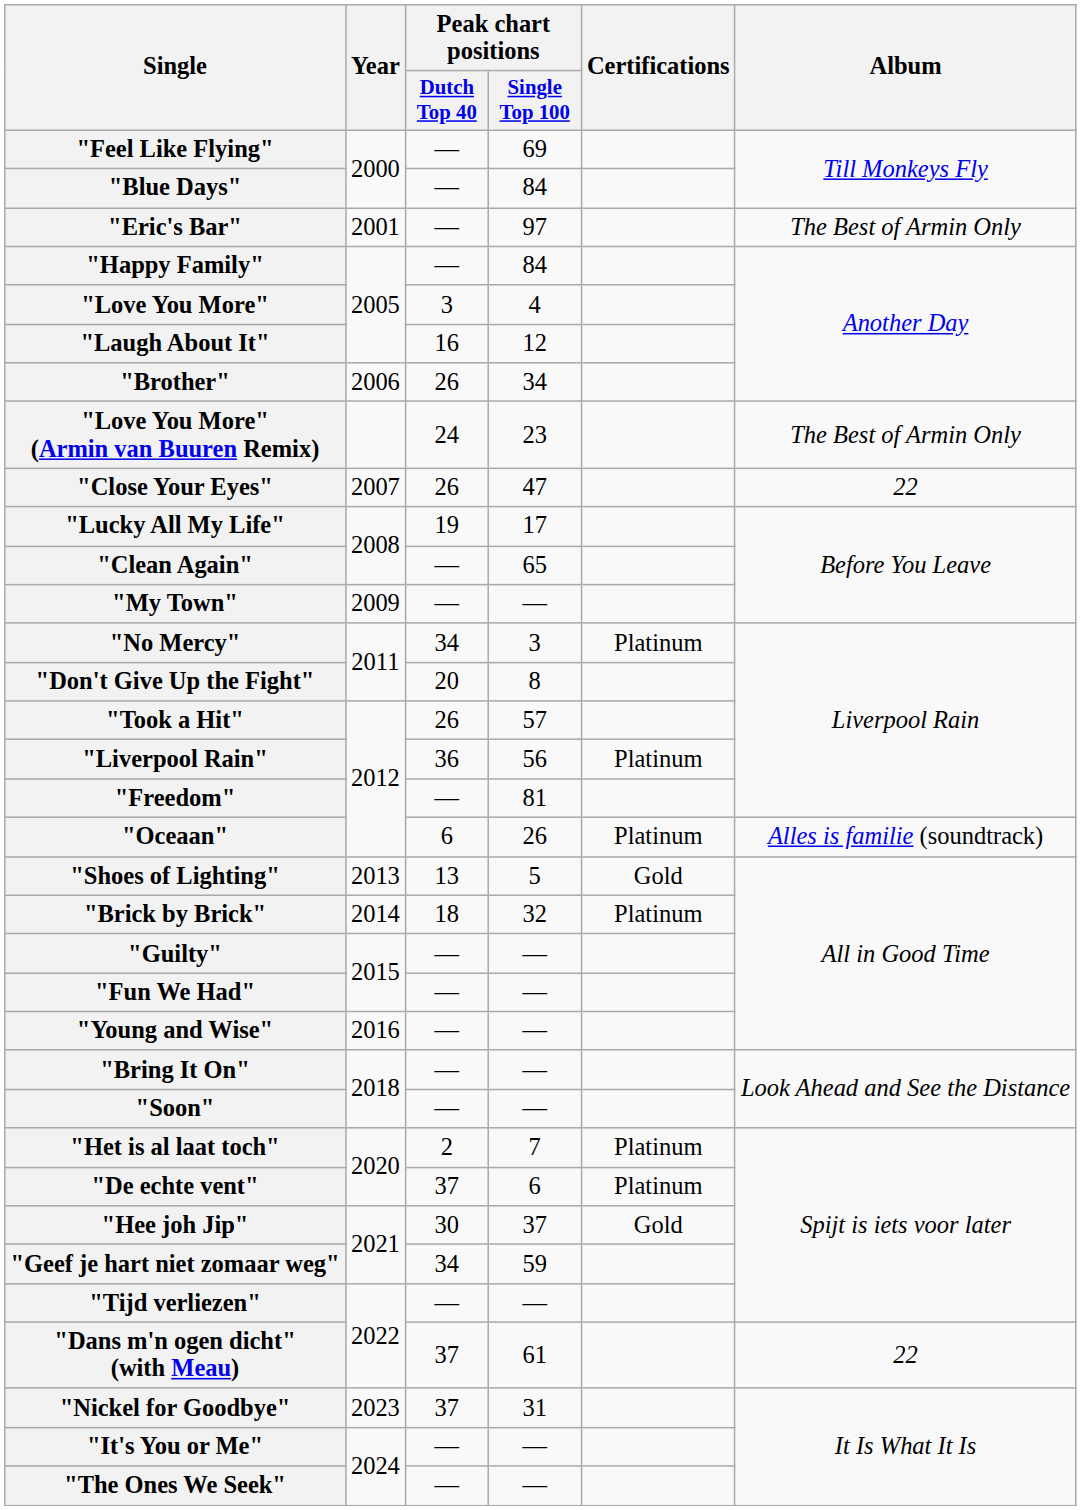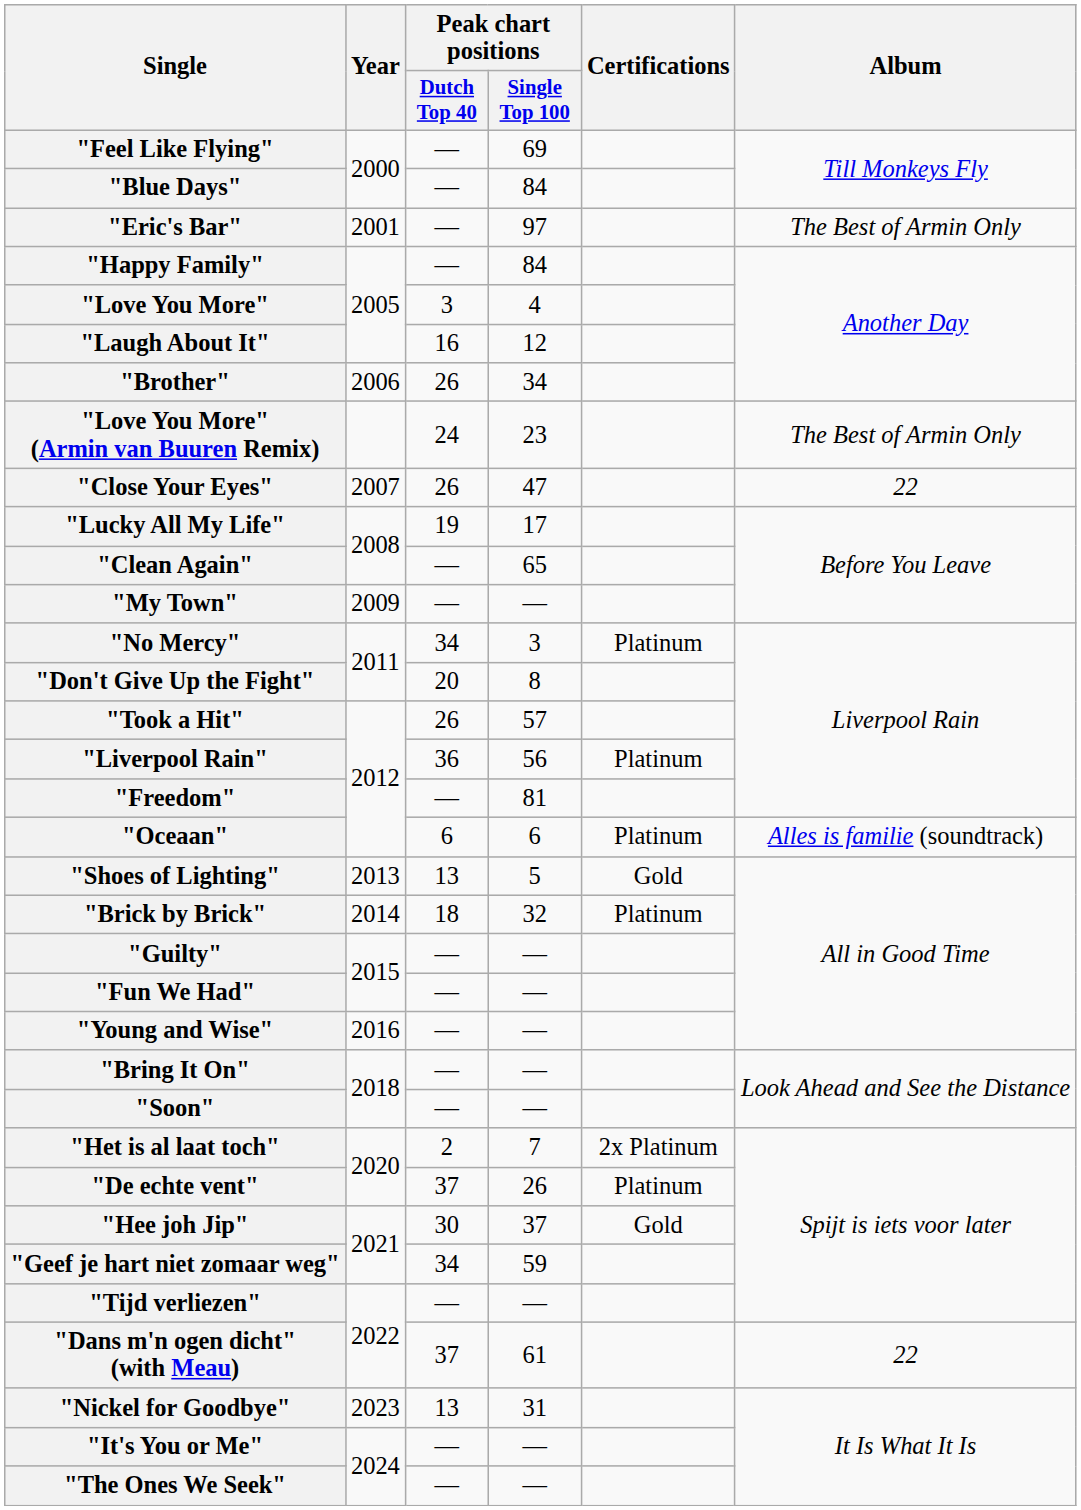 <table class="wikitable plainrowheaders" border="1" style="text-align:center;">
 <tr>
 <th rowspan="2" scope="colw">Single</th>
 <th rowspan="2" scope="col">Year</th>
 <th colspan="2" scope="col">Peak chart positions</th>
 <th rowspan="2" scope="col">Certifications</th>
 <th rowspan="2" scope="col">Album</th>
 </tr>
 <tr>
 <th scope="col" style="width:3.5em;font-size:85%;"><a href='#'>Dutch Top 40</a><br></th>
 <th scope="col" style="width:4em;font-size:85%;"><a href='#'>Single Top 100</a><br></th>
 </tr>
 <tr>
 <th scope="row">"Feel Like Flying"</th>
 <td rowspan="2">2000</td>
 <td>—</td>
 <td>69</td>
 <td></td>
 <td rowspan="2"><em><a href='#'>Till Monkeys Fly</a></em></td>
 </tr>
 <tr>
 <th scope="row">"Blue Days"</th>
 <td>—</td>
 <td>84</td>
 <td></td>
 </tr>
 <tr>
 <th scope="row">"Eric's Bar"</th>
 <td>2001</td>
 <td>—</td>
 <td>97</td>
 <td></td>
 <td><em>The Best of Armin Only</em></td>
 </tr>
 <tr>
 <th scope="row">"Happy Family"</th>
 <td rowspan="3">2005</td>
 <td>—</td>
 <td>84</td>
 <td></td>
 <td rowspan="4"><a href='#'><em>Another Day</em></a></td>
 </tr>
 <tr>
 <th scope="row">"Love You More"</th>
 <td>3</td>
 <td>4</td>
 <td></td>
 </tr>
 <tr>
 <th scope="row">"Laugh About It"</th>
 <td>16</td>
 <td>12</td>
 <td></td>
 </tr>
 <tr>
 <th scope="row">"Brother"</th>
 <td>2006</td>
 <td>26</td>
 <td>34</td>
 <td></td>
 </tr>
 <tr>
 <th scope="row">"Love You More"<br>(<a href='#'>Armin van Buuren</a> Remix)</th>
 <td></td>
 <td>24</td>
 <td>23</td>
 <td></td>
 <td><em>The Best of Armin Only</em></td>
 </tr>
 <tr>
 <th scope="row">"Close Your Eyes"</th>
 <td>2007</td>
 <td>26</td>
 <td>47</td>
 <td></td>
 <td><em>22</em></td>
 </tr>
 <tr>
 <th scope="row">"Lucky All My Life"</th>
 <td rowspan="2">2008</td>
 <td>19</td>
 <td>17</td>
 <td></td>
 <td rowspan="3"><em>Before You Leave</em></td>
 </tr>
 <tr>
 <th scope="row">"Clean Again"</th>
 <td>—</td>
 <td>65</td>
 <td></td>
 </tr>
 <tr>
 <th scope="row">"My Town"</th>
 <td>2009</td>
 <td>—</td>
 <td>—</td>
 <td></td>
 </tr>
 <tr>
 <th scope="row">"No Mercy"</th>
 <td rowspan="2">2011</td>
 <td>34</td>
 <td>3</td>
 <td>Platinum</td>
 <td rowspan="5"><em>Liverpool Rain</em></td>
 </tr>
 <tr>
 <th scope="row">"Don't Give Up the Fight"</th>
 <td>20</td>
 <td>8</td>
 <td></td>
 </tr>
 <tr>
 <th scope="row">"Took a Hit"</th>
 <td rowspan="4">2012</td>
 <td>26</td>
 <td>57</td>
 <td></td>
 </tr>
 <tr>
 <th scope="row">"Liverpool Rain"</th>
 <td>36</td>
 <td>56</td>
 <td>Platinum</td>
 </tr>
 <tr>
 <th scope="row">"Freedom"</th>
 <td>—</td>
 <td>81</td>
 <td></td>
 </tr>
 <tr>
 <th scope="row">"Oceaan"</th>
 <td>6</td>
-<td>26</td>
+<td>6</td>
 <td>Platinum</td>
 <td><em><a href='#'>Alles is familie</a></em> (soundtrack)</td>
 </tr>
 <tr>
 <th scope="row">"Shoes of Lighting"</th>
 <td>2013</td>
 <td>13</td>
 <td>5</td>
 <td>Gold</td>
 <td rowspan="5"><em>All in Good Time</em></td>
 </tr>
 <tr>
 <th scope="row">"Brick by Brick"</th>
 <td>2014</td>
 <td>18</td>
 <td>32</td>
 <td>Platinum</td>
 </tr>
 <tr>
 <th scope="row">"Guilty"</th>
 <td rowspan="2">2015</td>
 <td>—</td>
 <td>—</td>
 <td></td>
 </tr>
 <tr>
 <th scope="row">"Fun We Had"</th>
 <td>—</td>
 <td>—</td>
 <td></td>
 </tr>
 <tr>
 <th scope="row">"Young and Wise"</th>
 <td>2016</td>
 <td>—</td>
 <td>—</td>
 <td></td>
 </tr>
 <tr>
 <th scope="row">"Bring It On"</th>
 <td rowspan="2">2018</td>
 <td>—</td>
 <td>—</td>
 <td></td>
 <td rowspan="2"><em>Look Ahead and See the Distance</em></td>
 </tr>
 <tr>
 <th scope="row">"Soon"</th>
 <td>—</td>
 <td>—</td>
 <td></td>
 </tr>
 <tr>
 <th scope="row">"Het is al laat toch"</th>
 <td rowspan="2">2020</td>
 <td>2</td>
 <td>7</td>
-<td>Platinum</td>
+<td>2x Platinum</td>
 <td rowspan="5"><em>Spijt is iets voor later</em></td>
 </tr>
 <tr>
 <th scope="row">"De echte vent"</th>
 <td>37</td>
-<td>6</td>
+<td>26</td>
 <td>Platinum</td>
 </tr>
 <tr>
 <th scope="row">"Hee joh Jip"</th>
 <td rowspan="2">2021</td>
 <td>30</td>
 <td>37</td>
 <td>Gold</td>
 </tr>
 <tr>
 <th scope="row">"Geef je hart niet zomaar weg"</th>
 <td>34</td>
 <td>59</td>
 <td></td>
 </tr>
 <tr>
 <th scope="row">"Tijd verliezen"</th>
 <td rowspan="2">2022</td>
 <td>—</td>
 <td>—</td>
 <td></td>
 </tr>
 <tr>
 <th scope="row">"Dans m'n ogen dicht"<br>(with <a href='#'>Meau</a>)</th>
 <td>37</td>
 <td>61</td>
 <td></td>
 <td><em>22</em></td>
 </tr>
 <tr>
 <th scope="row">"Nickel for Goodbye"</th>
 <td>2023</td>
-<td>37</td>
+<td>13</td>
 <td>31</td>
 <td></td>
 <td rowspan="3"><em>It Is What It Is</em></td>
 </tr>
 <tr>
 <th scope="row">"It's You or Me"</th>
 <td rowspan="2">2024</td>
 <td>—</td>
 <td>—</td>
 <td></td>
 </tr>
 <tr>
 <th scope="row">"The Ones We Seek"</th>
 <td>—</td>
 <td>—</td>
 </tr>
 </table>
